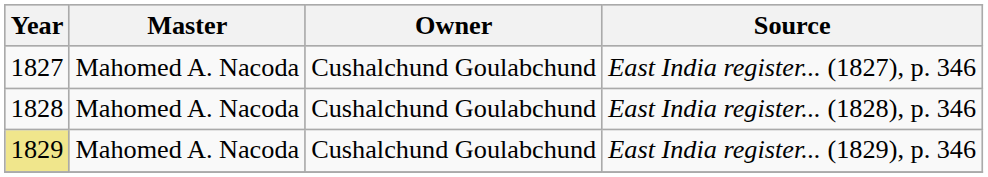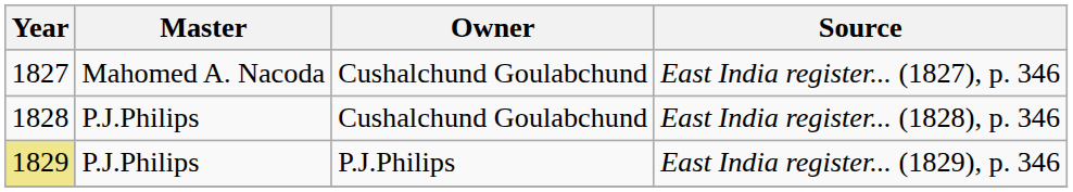 <table class=" wikitable">
 <tr>
 <th>Year</th>
 <th>Master</th>
 <th>Owner</th>
 <th>Source</th>
 </tr>
 <tr>
 <td>1827</td>
 <td>Mahomed A. Nacoda</td>
 <td>Cushalchund Goulabchund</td>
 <td><em>East India register...</em> (1827), p. 346</td>
 </tr>
 <tr>
 <td>1828</td>
-<td>Mahomed A. Nacoda</td>
+<td>P.J.Philips</td>
 <td>Cushalchund Goulabchund</td>
 <td><em>East India register...</em> (1828), p. 346</td>
 </tr>
 <tr>
 <td style="background: khaki;">1829</td>
-<td>Mahomed A. Nacoda</td>
-<td>Cushalchund Goulabchund</td>
+<td>P.J.Philips</td>
+<td>P.J.Philips</td>
 <td><em>East India register...</em> (1829), p. 346</td>
 </tr>
 <tr>
 </tr>
 </table>
